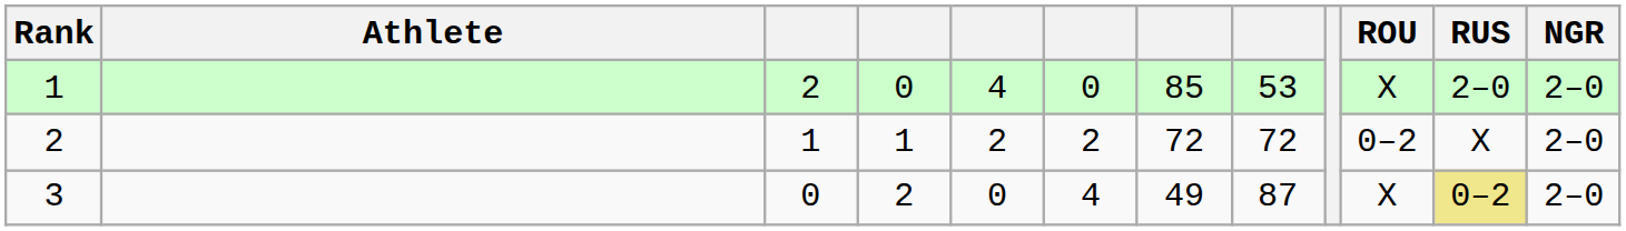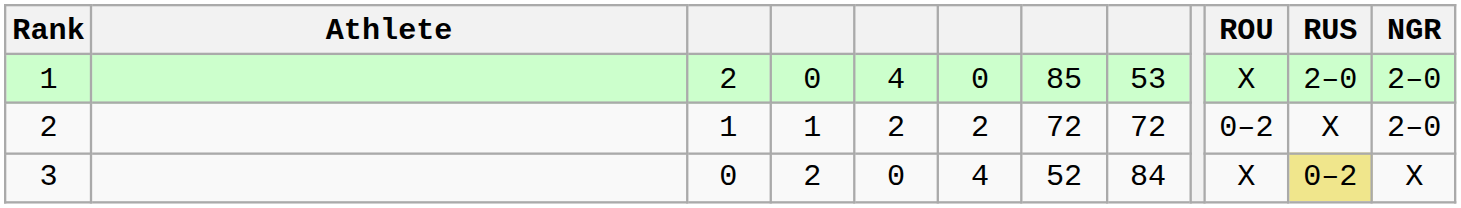 <table class="wikitable" style="text-align:center">
 <tr>
 <th>Rank</th>
 <th width=250>Athlete</th>
 <th width=30></th>
 <th width=30></th>
 <th width=30></th>
 <th width=30></th>
 <th width=30></th>
 <th width=30></th>
 <th rowspan=4></th>
 <th width=30>ROU</th>
 <th width=30>RUS</th>
 <th width=30>NGR</th>
 </tr>
 <tr style="background-color:#ccffcc;">
 <td>1</td>
 <td align=left></td>
 <td>2</td>
 <td>0</td>
 <td>4</td>
 <td>0</td>
 <td>85</td>
 <td>53</td>
 <td>X</td>
 <td>2–0</td>
 <td>2–0</td>
 </tr>
 <tr>
 <td>2</td>
 <td align=left></td>
 <td>1</td>
 <td>1</td>
 <td>2</td>
 <td>2</td>
 <td>72</td>
 <td>72</td>
 <td>0–2</td>
 <td>X</td>
 <td>2–0</td>
 </tr>
 <tr>
 <td>3</td>
 <td align=left></td>
 <td>0</td>
 <td>2</td>
 <td>0</td>
 <td>4</td>
-<td>49</td>
-<td>87</td>
+<td>52</td>
+<td>84</td>
 <td>X</td>
 <td style="background: khaki;">0–2</td>
-<td>2–0</td>
+<td>X</td>
 </tr>
 </table>
